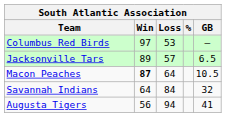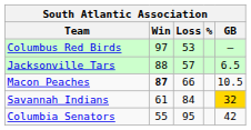 <table class="wikitable">
 <tr>
 <th colspan="5">South Atlantic Association</th>
 </tr>
 <tr>
 <th width="60%">Team</th>
 <th>Win</th>
 <th>Loss</th>
 <th>%</th>
 <th>GB</th>
 </tr>
 <tr align=center bgcolor=ccffcc>
 <td align=left><a href='#'>Columbus Red Birds</a></td>
 <td>97</td>
 <td>53</td>
 <td></td>
 <td>–</td>
 </tr>
 <tr align=center bgcolor=ccffcc>
 <td align=left><a href='#'>Jacksonville Tars</a></td>
-<td>89</td>
+<td>88</td>
 <td>57</td>
 <td></td>
 <td>6.5</td>
 </tr>
 <tr align=center>
 <td align=left><a href='#'>Macon Peaches</a></td>
 <td><strong>87</strong></td>
-<td>64</td>
+<td>66</td>
 <td></td>
 <td>10.5</td>
 </tr>
 <tr align=center>
 <td align=left><a href='#'>Savannah Indians</a></td>
-<td>64</td>
+<td>61</td>
 <td>84</td>
 <td></td>
-<td>32</td>
+<td style="background: gold;">32</td>
 </tr>
 <tr align=center>
-<td align=left><a href='#'>Augusta Tigers</a></td>
-<td>56</td>
-<td>94</td>
+<td align=left><a href='#'>Columbia Senators</a></td>
+<td>55</td>
+<td>95</td>
 <td></td>
-<td>41</td>
+<td>42</td>
 </tr>
 </table>
